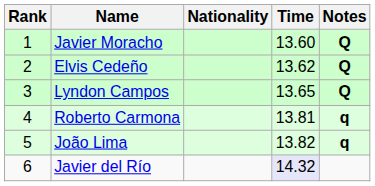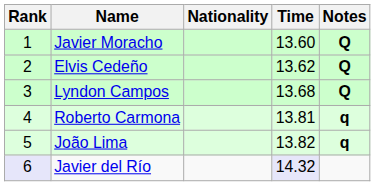 <table class="wikitable sortable" style="text-align:center">
 <tr>
 <th>Rank</th>
 <th>Name</th>
 <th>Nationality</th>
 <th>Time</th>
 <th>Notes</th>
 </tr>
 <tr bgcolor=ccffcc>
 <td align=center>1</td>
 <td align=left><a href='#'>Javier Moracho</a></td>
 <td align=left></td>
 <td>13.60</td>
 <td><strong>Q</strong></td>
 </tr>
 <tr bgcolor=ccffcc>
 <td align=center>2</td>
 <td align=left><a href='#'>Elvis Cedeño</a></td>
 <td align=left></td>
 <td>13.62</td>
 <td><strong>Q</strong></td>
 </tr>
 <tr bgcolor=ccffcc>
 <td align=center>3</td>
 <td align=left><a href='#'>Lyndon Campos</a></td>
 <td align=left></td>
-<td>13.65</td>
+<td>13.68</td>
 <td><strong>Q</strong></td>
 </tr>
 <tr bgcolor=ddffdd>
 <td align=center>4</td>
 <td align=left><a href='#'>Roberto Carmona</a></td>
 <td align=left></td>
 <td>13.81</td>
 <td><strong>q</strong></td>
 </tr>
 <tr bgcolor=ddffdd>
 <td align=center>5</td>
 <td align=left><a href='#'>João Lima</a></td>
 <td align=left></td>
 <td>13.82</td>
 <td><strong>q</strong></td>
 </tr>
 <tr>
-<td align=center>6</td>
+<td align=center style="background: lavender;">6</td>
 <td align=left><a href='#'>Javier del Río</a></td>
 <td align=left></td>
 <td style="background: lavender;">14.32</td>
 <td></td>
 </tr>
 </table>
